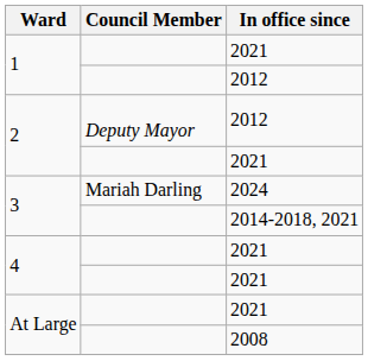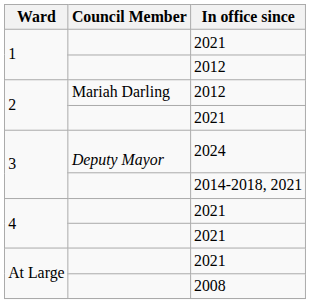 <table class="wikitable">
 <tr>
 <th>Ward</th>
 <th>Council Member</th>
 <th>In office since</th>
 </tr>
 <tr>
 <td rowspan="2">1</td>
 <td></td>
 <td>2021</td>
 </tr>
 <tr>
 <td></td>
 <td>2012</td>
 </tr>
 <tr>
 <td rowspan="2">2</td>
-<td><br><em>Deputy Mayor</em></td>
+<td>Mariah Darling</td>
 <td>2012</td>
 </tr>
 <tr>
 <td></td>
 <td>2021</td>
 </tr>
 <tr>
 <td rowspan="2">3</td>
-<td>Mariah Darling</td>
+<td><br><em>Deputy Mayor</em></td>
 <td>2024</td>
 </tr>
 <tr>
 <td></td>
 <td>2014-2018, 2021</td>
 </tr>
 <tr>
 <td rowspan="2">4</td>
 <td><br></td>
 <td>2021</td>
 </tr>
 <tr>
 <td></td>
 <td>2021</td>
 </tr>
 <tr>
 <td rowspan="2">At Large</td>
 <td><br></td>
 <td>2021</td>
 </tr>
 <tr>
 <td></td>
 <td>2008</td>
 </tr>
 <tr>
 </tr>
 </table>
